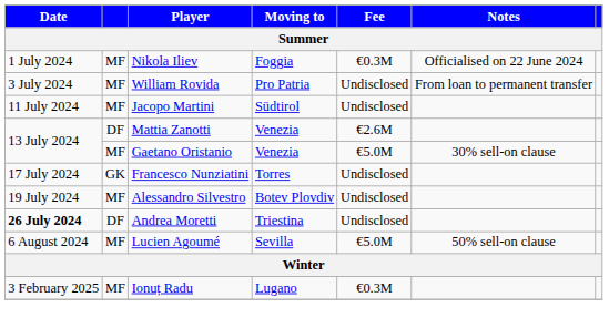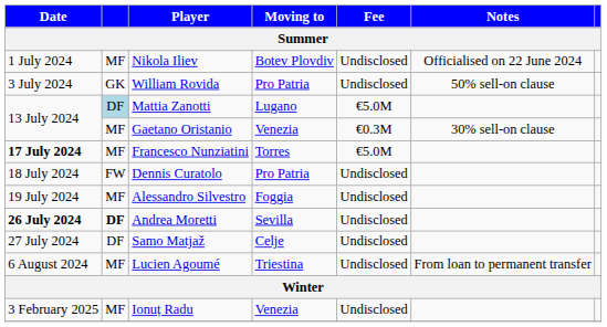 <table class="wikitable" style="font-size:90%;">
 <tr>
 <th style="background:#0000FF; color:white;">Date</th>
 <th style="background:#0000FF; color:white;"></th>
 <th style="background:#0000FF; color:white;">Player</th>
 <th style="background:#0000FF; color:white;">Moving to</th>
 <th style="background:#0000FF; color:white;">Fee</th>
 <th style="background:#0000FF; color:white;">Notes</th>
 <th style="background:#0000FF; color:white;"></th>
 </tr>
 <tr>
 <th colspan=7>Summer</th>
 </tr>
 <tr>
 <td>1 July 2024</td>
 <td style="text-align:center">MF</td>
 <td> <a href='#'>Nikola Iliev</a></td>
-<td> <a href='#'>Foggia</a></td>
-<td style="text-align:center">€0.3M</td>
+<td> <a href='#'>Botev Plovdiv</a></td>
+<td style="text-align:center">Undisclosed</td>
 <td style="text-align:center">Officialised on 22 June 2024</td>
 <td></td>
 </tr>
 <tr>
 <td>3 July 2024</td>
-<td style="text-align:center">MF</td>
+<td style="text-align:center">GK</td>
 <td> <a href='#'>William Rovida</a></td>
 <td> <a href='#'>Pro Patria</a></td>
 <td style="text-align:center">Undisclosed</td>
-<td style="text-align:center">From loan to permanent transfer</td>
-<td></td>
-</tr>
-<tr>
-<td>11 July 2024</td>
-<td style="text-align:center">MF</td>
-<td> <a href='#'>Jacopo Martini</a></td>
-<td> <a href='#'>Südtirol</a></td>
-<td style="text-align:center">Undisclosed</td>
-<td></td>
+<td style="text-align:center">50% sell-on clause</td>
 <td></td>
 </tr>
 <tr>
 <td rowspan="2">13 July 2024</td>
-<td style="text-align:center">DF</td>
+<td style="background: lightblue; text-align:center">DF</td>
 <td> <a href='#'>Mattia Zanotti</a></td>
-<td> <a href='#'>Venezia</a></td>
-<td style="text-align:center">€2.6M</td>
+<td> <a href='#'>Lugano</a></td>
+<td style="text-align:center">€5.0M</td>
 <td></td>
 <td></td>
 </tr>
 <tr>
 <td style="text-align:center">MF</td>
 <td> <a href='#'>Gaetano Oristanio</a></td>
 <td> <a href='#'>Venezia</a></td>
-<td style="text-align:center">€5.0M</td>
+<td style="text-align:center">€0.3M</td>
 <td style="text-align:center">30% sell-on clause</td>
 <td></td>
 </tr>
 <tr>
-<td>17 July 2024</td>
-<td style="text-align:center">GK</td>
+<td><strong>17 July 2024</strong></td>
+<td style="text-align:center">MF</td>
 <td> <a href='#'>Francesco Nunziatini</a></td>
 <td> <a href='#'>Torres</a></td>
+<td style="text-align:center">€5.0M</td>
+<td></td>
+<td></td>
+</tr>
+<tr>
+<td>18 July 2024</td>
+<td style="text-align:center">FW</td>
+<td> <a href='#'>Dennis Curatolo</a></td>
+<td> <a href='#'>Pro Patria</a></td>
 <td style="text-align:center">Undisclosed</td>
 <td></td>
 <td></td>
 </tr>
 <tr>
 <td>19 July 2024</td>
 <td style="text-align:center">MF</td>
 <td> <a href='#'>Alessandro Silvestro</a></td>
-<td> <a href='#'>Botev Plovdiv</a></td>
+<td> <a href='#'>Foggia</a></td>
 <td style="text-align:center">Undisclosed</td>
 <td></td>
 <td></td>
 </tr>
 <tr>
 <td><strong>26 July 2024</strong></td>
+<td style="text-align:center"><strong>DF</strong></td>
+<td> <a href='#'>Andrea Moretti</a></td>
+<td> <a href='#'>Sevilla</a></td>
+<td style="text-align:center">Undisclosed</td>
+<td></td>
+<td></td>
+</tr>
+<tr>
+<td>27 July 2024</td>
 <td style="text-align:center">DF</td>
-<td> <a href='#'>Andrea Moretti</a></td>
-<td> <a href='#'>Triestina</a></td>
+<td> <a href='#'>Samo Matjaž</a></td>
+<td> <a href='#'>Celje</a></td>
 <td style="text-align:center">Undisclosed</td>
 <td></td>
 <td></td>
 </tr>
 <tr>
 <td>6 August 2024</td>
 <td style="text-align:center">MF</td>
 <td> <a href='#'>Lucien Agoumé</a></td>
-<td> <a href='#'>Sevilla</a></td>
-<td style="text-align:center">€5.0M</td>
-<td style="text-align:center">50% sell-on clause</td>
+<td> <a href='#'>Triestina</a></td>
+<td style="text-align:center">Undisclosed</td>
+<td style="text-align:center">From loan to permanent transfer</td>
 <td></td>
 </tr>
 <tr>
 <th colspan=7>Winter</th>
 </tr>
 <tr>
 <td>3 February 2025</td>
 <td style="text-align:center">MF</td>
 <td> <a href='#'>Ionuț Radu</a></td>
-<td> <a href='#'>Lugano</a></td>
-<td style="text-align:center">€0.3M</td>
+<td> <a href='#'>Venezia</a></td>
+<td style="text-align:center">Undisclosed</td>
 <td></td>
 <td></td>
 </tr>
 <tr>
 </tr>
 </table>
